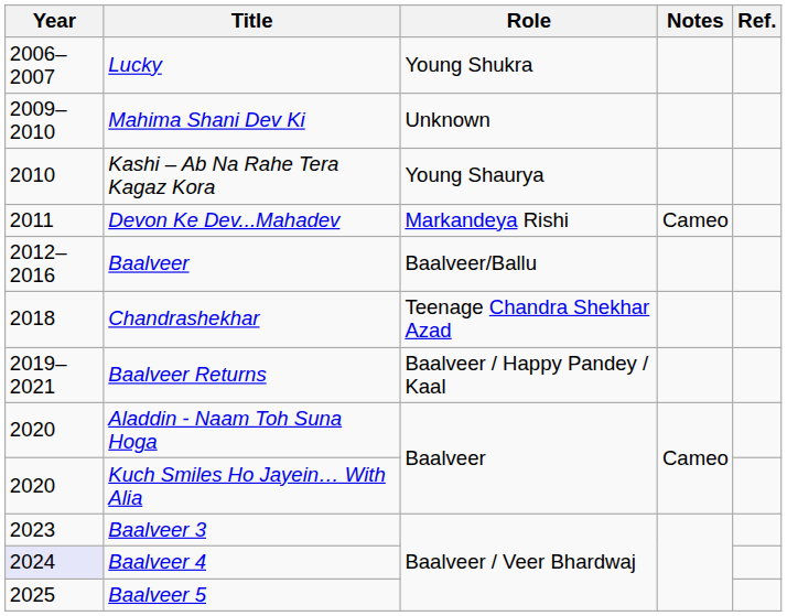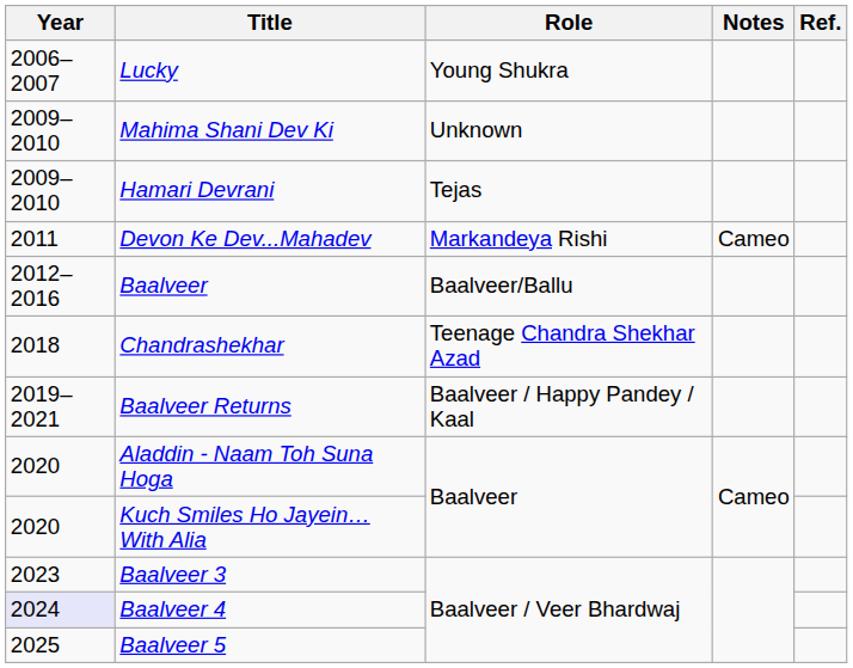 <table class="wikitable sortable">
 <tr style="text-align:center;">
 <th>Year</th>
 <th>Title</th>
 <th>Role</th>
 <th>Notes</th>
 <th class="unsortable">Ref.</th>
 </tr>
 <tr>
 <td>2006–2007</td>
 <td><a href='#'><em>Lucky</em></a></td>
 <td>Young Shukra</td>
 <td></td>
 <td></td>
 </tr>
 <tr>
 <td>2009–2010</td>
 <td><em><a href='#'>Mahima Shani Dev Ki</a></em></td>
 <td>Unknown</td>
 <td></td>
 <td></td>
 </tr>
 <tr>
-<td>2010</td>
-<td><em>Kashi – Ab Na Rahe Tera Kagaz Kora</em></td>
-<td>Young Shaurya</td>
+<td>2009–2010</td>
+<td><em><a href='#'>Hamari Devrani</a></em></td>
+<td>Tejas</td>
 <td></td>
 <td></td>
 </tr>
 <tr>
 <td>2011</td>
 <td><em><a href='#'>Devon Ke Dev...Mahadev</a></em></td>
 <td><a href='#'>Markandeya</a> Rishi</td>
 <td>Cameo</td>
 <td></td>
 </tr>
 <tr>
 <td>2012–2016</td>
 <td><em><a href='#'>Baalveer</a></em></td>
 <td>Baalveer/Ballu</td>
 <td></td>
 <td></td>
 </tr>
 <tr>
 <td>2018</td>
 <td><em><a href='#'>Chandrashekhar</a></em></td>
 <td>Teenage <a href='#'>Chandra Shekhar Azad</a></td>
 <td></td>
 <td></td>
 </tr>
 <tr>
 <td>2019–2021</td>
 <td><em><a href='#'>Baalveer Returns</a></em></td>
 <td>Baalveer / Happy Pandey / Kaal</td>
 <td></td>
 <td></td>
 </tr>
 <tr>
 <td>2020</td>
 <td><em><a href='#'>Aladdin - Naam Toh Suna Hoga</a></em></td>
 <td rowspan="2">Baalveer</td>
 <td rowspan="2">Cameo</td>
 <td></td>
 </tr>
 <tr>
 <td>2020</td>
 <td><em><a href='#'>Kuch Smiles Ho Jayein… With Alia</a></em></td>
 <td></td>
 </tr>
 <tr>
 <td>2023</td>
 <td><em><a href='#'>Baalveer 3</a></em></td>
 <td rowspan="3">Baalveer / Veer Bhardwaj</td>
 <td rowspan="3"></td>
 <td></td>
 </tr>
 <tr>
 <td style="background: lavender;">2024</td>
 <td><em><a href='#'>Baalveer 4</a></em></td>
 <td></td>
 </tr>
 <tr>
 <td>2025</td>
 <td><em><a href='#'>Baalveer 5</a></em></td>
 <td></td>
 </tr>
 </table>
